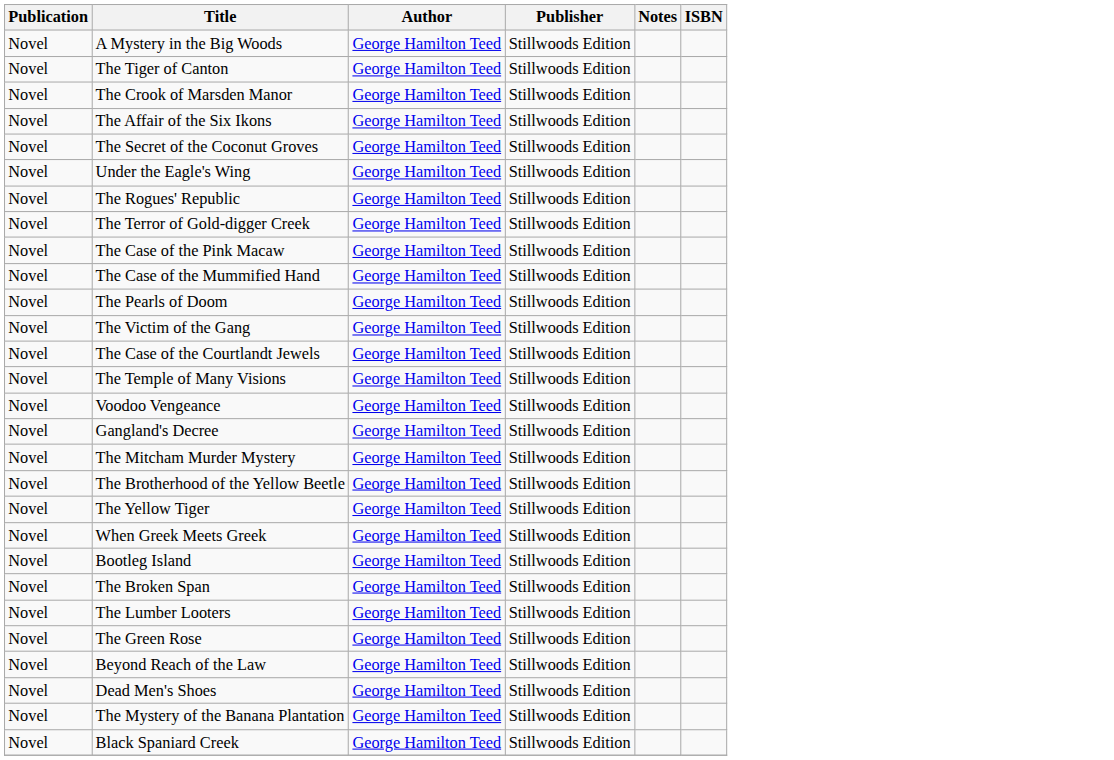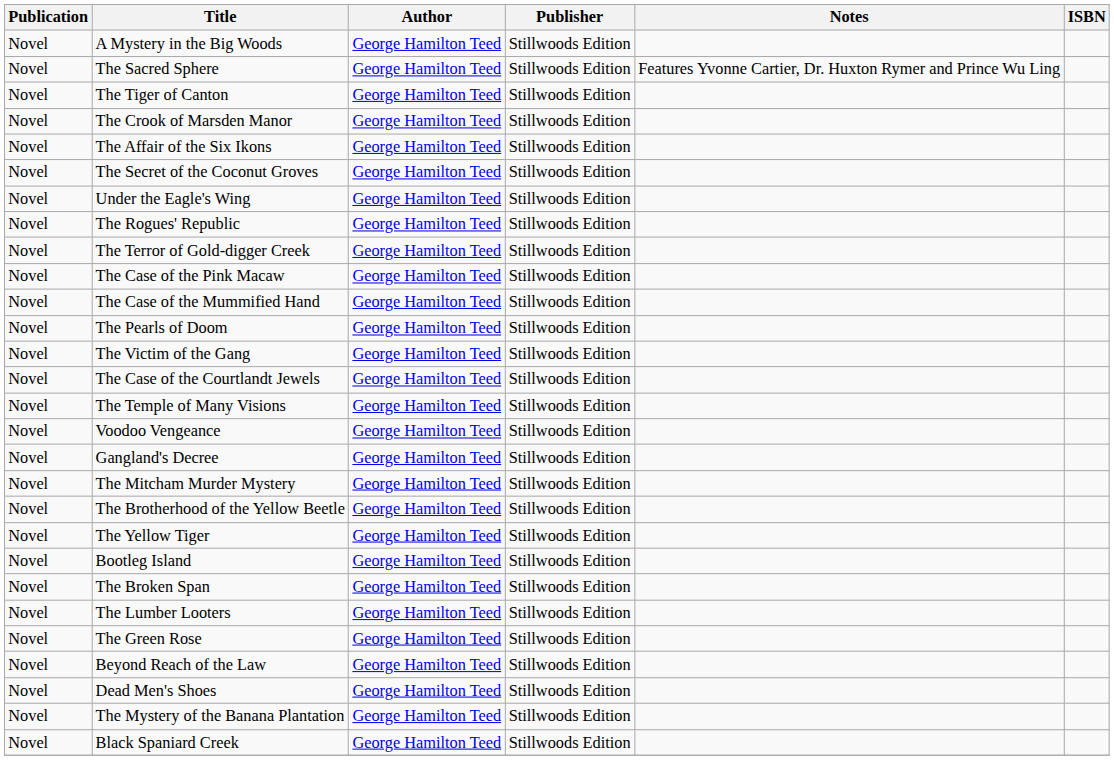 <table class="wikitable">
 <tr>
 <th>Publication</th>
 <th>Title</th>
 <th>Author</th>
 <th>Publisher</th>
 <th>Notes</th>
 <th>ISBN</th>
 </tr>
 <tr>
 <td>Novel</td>
 <td>A Mystery in the Big Woods</td>
 <td><a href='#'>George Hamilton Teed</a></td>
 <td>Stillwoods Edition</td>
 <td></td>
+<td></td>
+</tr>
+<tr>
+<td>Novel</td>
+<td>The Sacred Sphere</td>
+<td><a href='#'>George Hamilton Teed</a></td>
+<td>Stillwoods Edition</td>
+<td>Features Yvonne Cartier, Dr. Huxton Rymer and Prince Wu Ling</td>
 <td></td>
 </tr>
 <tr>
 <td>Novel</td>
 <td>The Tiger of Canton</td>
 <td><a href='#'>George Hamilton Teed</a></td>
 <td>Stillwoods Edition</td>
 <td></td>
 <td></td>
 </tr>
 <tr>
 <td>Novel</td>
 <td>The Crook of Marsden Manor</td>
 <td><a href='#'>George Hamilton Teed</a></td>
 <td>Stillwoods Edition</td>
 <td></td>
 <td></td>
 </tr>
 <tr>
 <td>Novel</td>
 <td>The Affair of the Six Ikons</td>
 <td><a href='#'>George Hamilton Teed</a></td>
 <td>Stillwoods Edition</td>
 <td></td>
 <td></td>
 </tr>
 <tr>
 <td>Novel</td>
 <td>The Secret of the Coconut Groves</td>
 <td><a href='#'>George Hamilton Teed</a></td>
 <td>Stillwoods Edition</td>
 <td></td>
 <td></td>
 </tr>
 <tr>
 <td>Novel</td>
 <td>Under the Eagle's Wing</td>
 <td><a href='#'>George Hamilton Teed</a></td>
 <td>Stillwoods Edition</td>
 <td></td>
 <td></td>
 </tr>
 <tr>
 <td>Novel</td>
 <td>The Rogues' Republic</td>
 <td><a href='#'>George Hamilton Teed</a></td>
 <td>Stillwoods Edition</td>
 <td></td>
 <td></td>
 </tr>
 <tr>
 <td>Novel</td>
 <td>The Terror of Gold-digger Creek</td>
 <td><a href='#'>George Hamilton Teed</a></td>
 <td>Stillwoods Edition</td>
 <td></td>
 <td></td>
 </tr>
 <tr>
 <td>Novel</td>
 <td>The Case of the Pink Macaw</td>
 <td><a href='#'>George Hamilton Teed</a></td>
 <td>Stillwoods Edition</td>
 <td></td>
 <td></td>
 </tr>
 <tr>
 <td>Novel</td>
 <td>The Case of the Mummified Hand</td>
 <td><a href='#'>George Hamilton Teed</a></td>
 <td>Stillwoods Edition</td>
 <td></td>
 <td></td>
 </tr>
 <tr>
 <td>Novel</td>
 <td>The Pearls of Doom</td>
 <td><a href='#'>George Hamilton Teed</a></td>
 <td>Stillwoods Edition</td>
 <td></td>
 <td></td>
 </tr>
 <tr>
 <td>Novel</td>
 <td>The Victim of the Gang</td>
 <td><a href='#'>George Hamilton Teed</a></td>
 <td>Stillwoods Edition</td>
 <td></td>
 <td></td>
 </tr>
 <tr>
 <td>Novel</td>
 <td>The Case of the Courtlandt Jewels</td>
 <td><a href='#'>George Hamilton Teed</a></td>
 <td>Stillwoods Edition</td>
 <td></td>
 <td></td>
 </tr>
 <tr>
 <td>Novel</td>
 <td>The Temple of Many Visions</td>
 <td><a href='#'>George Hamilton Teed</a></td>
 <td>Stillwoods Edition</td>
 <td></td>
 <td></td>
 </tr>
 <tr>
 <td>Novel</td>
 <td>Voodoo Vengeance</td>
 <td><a href='#'>George Hamilton Teed</a></td>
 <td>Stillwoods Edition</td>
 <td></td>
 <td></td>
 </tr>
 <tr>
 <td>Novel</td>
 <td>Gangland's Decree</td>
 <td><a href='#'>George Hamilton Teed</a></td>
 <td>Stillwoods Edition</td>
 <td></td>
 <td></td>
 </tr>
 <tr>
 <td>Novel</td>
 <td>The Mitcham Murder Mystery</td>
 <td><a href='#'>George Hamilton Teed</a></td>
 <td>Stillwoods Edition</td>
 <td></td>
 <td></td>
 </tr>
 <tr>
 <td>Novel</td>
 <td>The Brotherhood of the Yellow Beetle</td>
 <td><a href='#'>George Hamilton Teed</a></td>
 <td>Stillwoods Edition</td>
 <td></td>
 <td></td>
 </tr>
 <tr>
 <td>Novel</td>
 <td>The Yellow Tiger</td>
 <td><a href='#'>George Hamilton Teed</a></td>
 <td>Stillwoods Edition</td>
 <td></td>
 <td></td>
 </tr>
 <tr>
 <td>Novel</td>
-<td>When Greek Meets Greek</td>
-<td><a href='#'>George Hamilton Teed</a></td>
-<td>Stillwoods Edition</td>
-<td></td>
-<td></td>
-</tr>
-<tr>
-<td>Novel</td>
 <td>Bootleg Island</td>
 <td><a href='#'>George Hamilton Teed</a></td>
 <td>Stillwoods Edition</td>
 <td></td>
 <td></td>
 </tr>
 <tr>
 <td>Novel</td>
 <td>The Broken Span</td>
 <td><a href='#'>George Hamilton Teed</a></td>
 <td>Stillwoods Edition</td>
 <td></td>
 <td></td>
 </tr>
 <tr>
 <td>Novel</td>
 <td>The Lumber Looters</td>
 <td><a href='#'>George Hamilton Teed</a></td>
 <td>Stillwoods Edition</td>
 <td></td>
 <td></td>
 </tr>
 <tr>
 <td>Novel</td>
 <td>The Green Rose</td>
 <td><a href='#'>George Hamilton Teed</a></td>
 <td>Stillwoods Edition</td>
 <td></td>
 <td></td>
 </tr>
 <tr>
 <td>Novel</td>
 <td>Beyond Reach of the Law</td>
 <td><a href='#'>George Hamilton Teed</a></td>
 <td>Stillwoods Edition</td>
 <td></td>
 <td></td>
 </tr>
 <tr>
 <td>Novel</td>
 <td>Dead Men's Shoes</td>
 <td><a href='#'>George Hamilton Teed</a></td>
 <td>Stillwoods Edition</td>
 <td></td>
 <td></td>
 </tr>
 <tr>
 <td>Novel</td>
 <td>The Mystery of the Banana Plantation</td>
 <td><a href='#'>George Hamilton Teed</a></td>
 <td>Stillwoods Edition</td>
 <td></td>
 <td></td>
 </tr>
 <tr>
 <td>Novel</td>
 <td>Black Spaniard Creek</td>
 <td><a href='#'>George Hamilton Teed</a></td>
 <td>Stillwoods Edition</td>
 <td></td>
 <td></td>
 </tr>
 <tr>
 </tr>
 </table>
